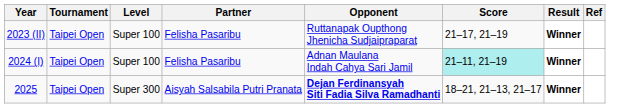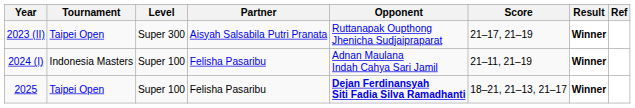 <table class="sortable wikitable" style="font-size: 90%;">
 <tr>
 <th>Year</th>
 <th>Tournament</th>
 <th>Level</th>
 <th>Partner</th>
 <th>Opponent</th>
 <th>Score</th>
 <th>Result</th>
 <th>Ref</th>
 </tr>
 <tr>
 <td align="center"><a href='#'>2023 (II)</a></td>
 <td align="left"><a href='#'>Taipei Open</a></td>
-<td align="left">Super 100</td>
-<td align="left"> <a href='#'>Felisha Pasaribu</a></td>
+<td align="left">Super 300</td>
+<td align="left"> <a href='#'>Aisyah Salsabila Putri Pranata</a></td>
 <td align="left"> <a href='#'>Ruttanapak Oupthong</a><br> <a href='#'>Jhenicha Sudjaipraparat</a></td>
 <td align="left">21–17, 21–19</td>
 <td style="text-align:left; background:white"> <strong>Winner</strong></td>
 <td style="text-align:center; background:white"></td>
 </tr>
 <tr>
 <td align="center"><a href='#'>2024 (I)</a></td>
-<td align="left"><a href='#'>Taipei Open</a></td>
+<td align="left">Indonesia Masters</td>
 <td align="left">Super 100</td>
 <td align="left"> <a href='#'>Felisha Pasaribu</a></td>
 <td align="left"> <a href='#'>Adnan Maulana</a><br> <a href='#'>Indah Cahya Sari Jamil</a></td>
-<td align="left" style="background: paleturquoise;">21–11, 21–19</td>
+<td align="left">21–11, 21–19</td>
 <td style="text-align:left; background:white"> <strong>Winner</strong></td>
 <td style="text-align:center; background:white"></td>
 </tr>
 <tr>
 <td align="center"><a href='#'>2025</a></td>
 <td align="left"><a href='#'>Taipei Open</a></td>
-<td align="left">Super 300</td>
-<td align="left"> <a href='#'>Aisyah Salsabila Putri Pranata</a></td>
+<td align="left">Super 100</td>
+<td align="left"> Felisha Pasaribu</td>
 <td align="left"><strong> <a href='#'>Dejan Ferdinansyah</a><br> <a href='#'>Siti Fadia Silva Ramadhanti</a></strong></td>
 <td align="left">18–21, 21–13, 21–17</td>
 <td style="text-align:left; background: white"> <strong>Winner</strong></td>
 <td style="text-align:center; background:white"></td>
 </tr>
 </table>
